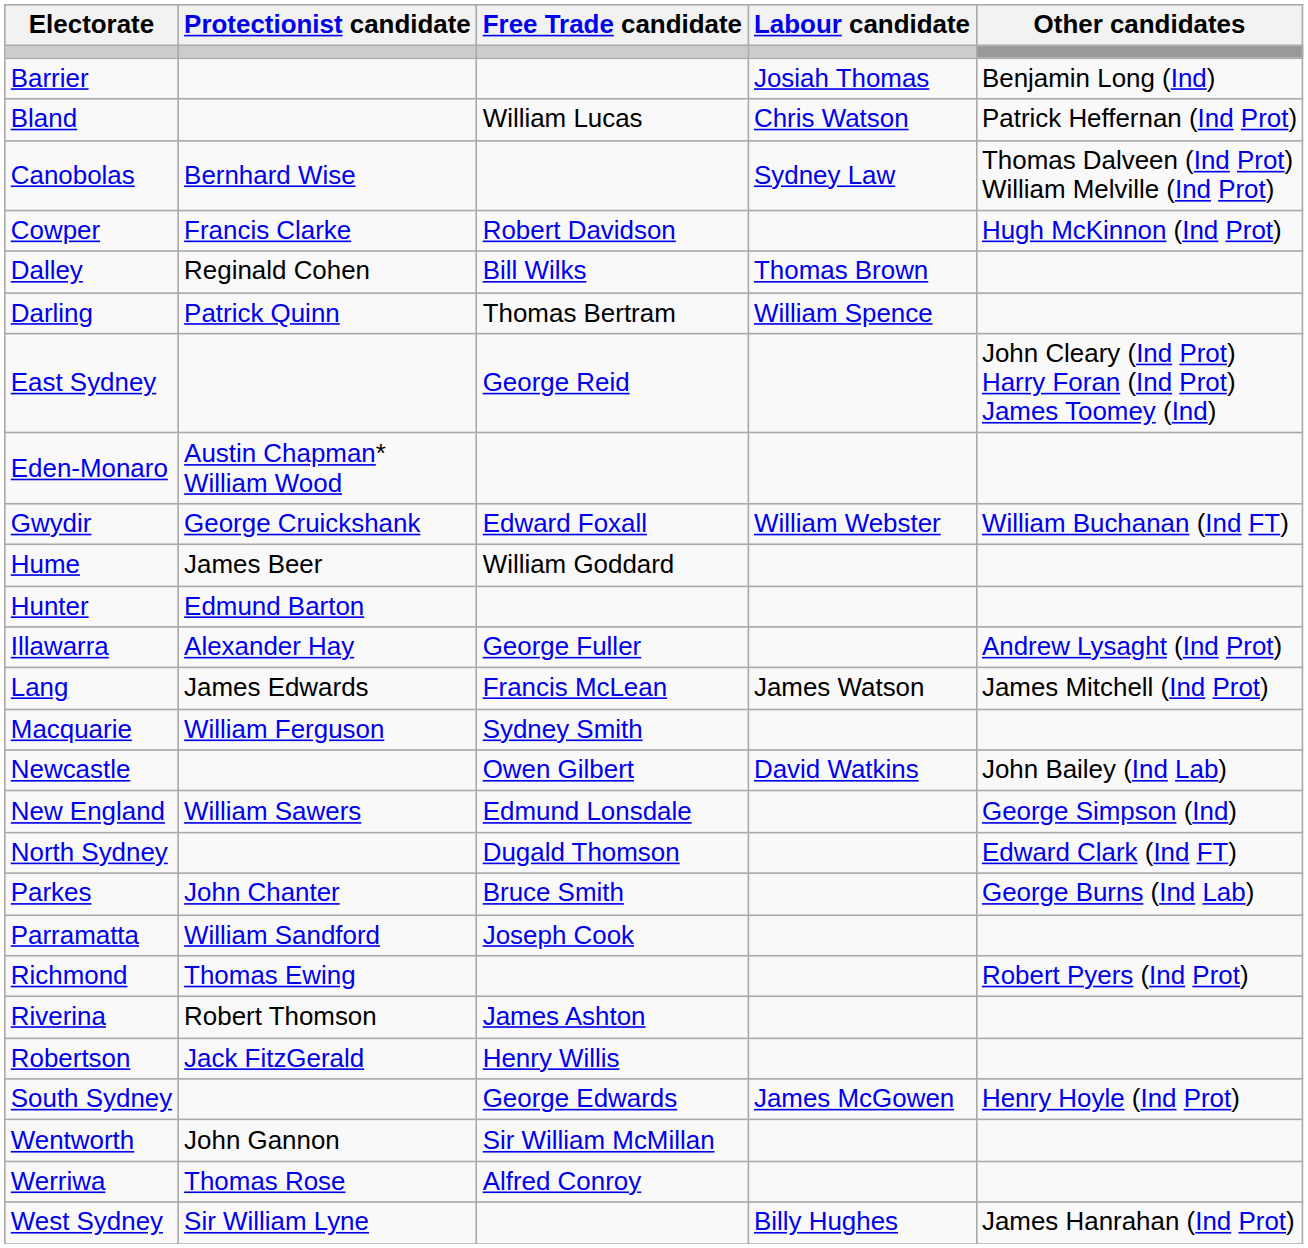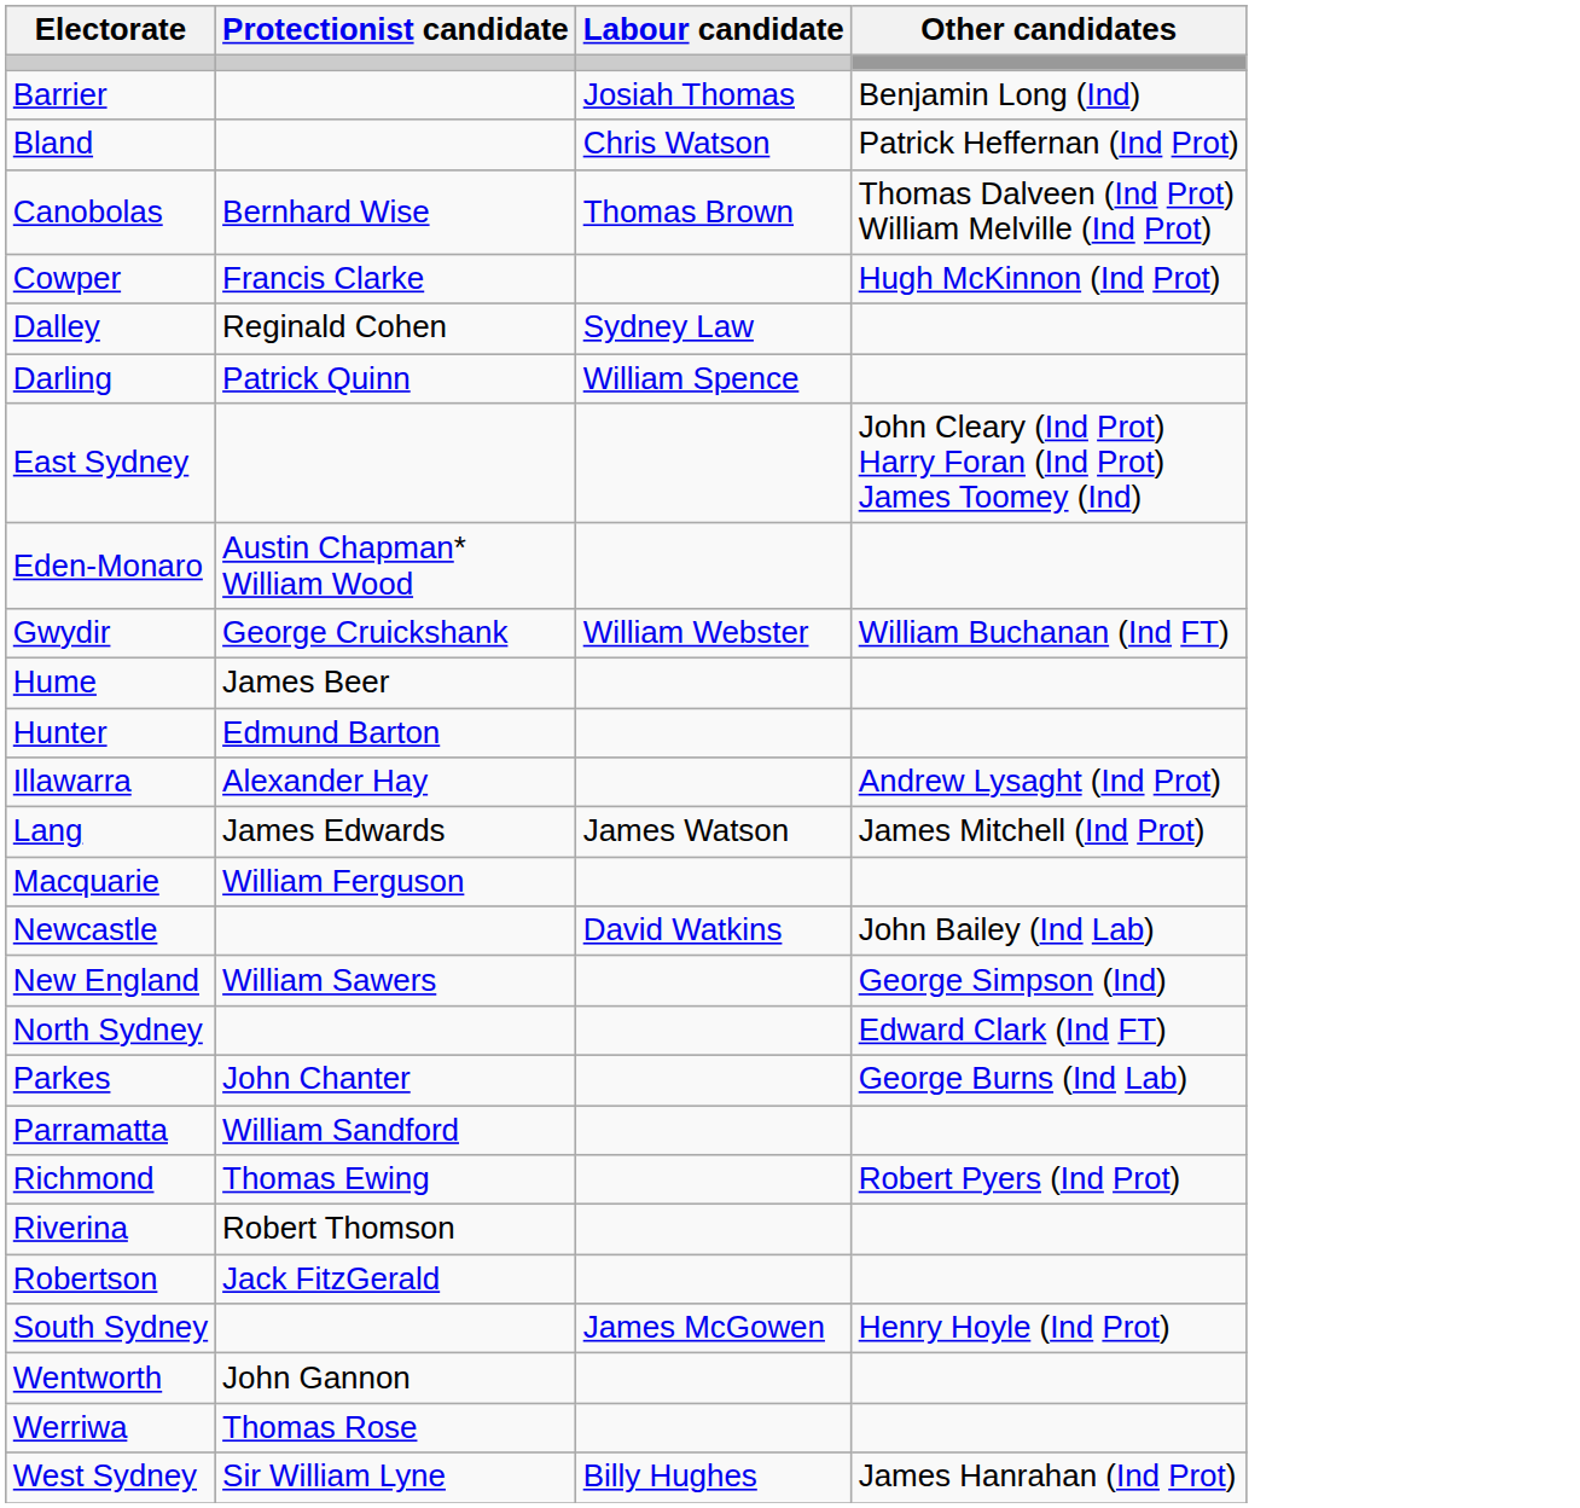 <table class="wikitable">
 <tr>
 <th>Electorate</th>
 <th><a href='#'>Protectionist</a> candidate</th>
-<th><a href='#'>Free Trade</a> candidate</th>
 <th><a href='#'>Labour</a> candidate</th>
 <th>Other candidates</th>
 </tr>
 <tr bgcolor="#cccccc">
-<td></td>
 <td></td>
 <td></td>
 <td></td>
 <td bgcolor="#999999"></td>
 </tr>
 <tr>
 <td><a href='#'>Barrier</a></td>
 <td></td>
-<td></td>
 <td><a href='#'>Josiah Thomas</a></td>
 <td>Benjamin Long (<a href='#'>Ind</a>)</td>
 </tr>
 <tr>
 <td><a href='#'>Bland</a></td>
 <td></td>
-<td>William Lucas</td>
 <td><a href='#'>Chris Watson</a></td>
 <td>Patrick Heffernan (<a href='#'>Ind</a> <a href='#'>Prot</a>)</td>
 </tr>
 <tr>
 <td><a href='#'>Canobolas</a></td>
 <td><a href='#'>Bernhard Wise</a></td>
-<td></td>
-<td><a href='#'>Sydney Law</a></td>
+<td><a href='#'>Thomas Brown</a></td>
 <td>Thomas Dalveen (<a href='#'>Ind</a> <a href='#'>Prot</a>)<br>William Melville (<a href='#'>Ind</a> <a href='#'>Prot</a>)</td>
 </tr>
 <tr>
 <td><a href='#'>Cowper</a></td>
 <td><a href='#'>Francis Clarke</a></td>
-<td><a href='#'>Robert Davidson</a></td>
 <td></td>
 <td><a href='#'>Hugh McKinnon</a> (<a href='#'>Ind</a> <a href='#'>Prot</a>)</td>
 </tr>
 <tr>
 <td><a href='#'>Dalley</a></td>
 <td>Reginald Cohen</td>
-<td><a href='#'>Bill Wilks</a></td>
-<td><a href='#'>Thomas Brown</a></td>
+<td><a href='#'>Sydney Law</a></td>
 <td></td>
 </tr>
 <tr>
 <td><a href='#'>Darling</a></td>
 <td><a href='#'>Patrick Quinn</a></td>
-<td>Thomas Bertram</td>
 <td><a href='#'>William Spence</a></td>
 <td></td>
 </tr>
 <tr>
 <td><a href='#'>East Sydney</a></td>
 <td></td>
-<td><a href='#'>George Reid</a></td>
 <td></td>
 <td>John Cleary (<a href='#'>Ind</a> <a href='#'>Prot</a>)<br><a href='#'>Harry Foran</a> (<a href='#'>Ind</a> <a href='#'>Prot</a>)<br><a href='#'>James Toomey</a> (<a href='#'>Ind</a>)</td>
 </tr>
 <tr>
 <td><a href='#'>Eden-Monaro</a></td>
 <td><a href='#'>Austin Chapman</a>*<br><a href='#'>William Wood</a></td>
 <td></td>
 <td></td>
-<td></td>
 </tr>
 <tr>
 <td><a href='#'>Gwydir</a></td>
 <td><a href='#'>George Cruickshank</a></td>
-<td><a href='#'>Edward Foxall</a></td>
 <td><a href='#'>William Webster</a></td>
 <td><a href='#'>William Buchanan</a> (<a href='#'>Ind</a> <a href='#'>FT</a>)</td>
 </tr>
 <tr>
 <td><a href='#'>Hume</a></td>
 <td>James Beer</td>
-<td>William Goddard</td>
 <td></td>
 <td></td>
 </tr>
 <tr>
 <td><a href='#'>Hunter</a></td>
 <td><a href='#'>Edmund Barton</a></td>
 <td></td>
 <td></td>
-<td></td>
 </tr>
 <tr>
 <td><a href='#'>Illawarra</a></td>
 <td><a href='#'>Alexander Hay</a></td>
-<td><a href='#'>George Fuller</a></td>
 <td></td>
 <td><a href='#'>Andrew Lysaght</a> (<a href='#'>Ind</a> <a href='#'>Prot</a>)</td>
 </tr>
 <tr>
 <td><a href='#'>Lang</a></td>
 <td>James Edwards</td>
-<td><a href='#'>Francis McLean</a></td>
 <td>James Watson</td>
 <td>James Mitchell (<a href='#'>Ind</a> <a href='#'>Prot</a>)</td>
 </tr>
 <tr>
 <td><a href='#'>Macquarie</a></td>
 <td><a href='#'>William Ferguson</a></td>
-<td><a href='#'>Sydney Smith</a></td>
 <td></td>
 <td></td>
 </tr>
 <tr>
 <td><a href='#'>Newcastle</a></td>
 <td></td>
-<td><a href='#'>Owen Gilbert</a></td>
 <td><a href='#'>David Watkins</a></td>
 <td>John Bailey (<a href='#'>Ind</a> <a href='#'>Lab</a>)</td>
 </tr>
 <tr>
 <td><a href='#'>New England</a></td>
 <td><a href='#'>William Sawers</a></td>
-<td><a href='#'>Edmund Lonsdale</a></td>
 <td></td>
 <td><a href='#'>George Simpson</a> (<a href='#'>Ind</a>)</td>
 </tr>
 <tr>
 <td><a href='#'>North Sydney</a></td>
 <td></td>
-<td><a href='#'>Dugald Thomson</a></td>
 <td></td>
 <td><a href='#'>Edward Clark</a> (<a href='#'>Ind</a> <a href='#'>FT</a>)</td>
 </tr>
 <tr>
 <td><a href='#'>Parkes</a></td>
 <td><a href='#'>John Chanter</a></td>
-<td><a href='#'>Bruce Smith</a></td>
 <td></td>
 <td><a href='#'>George Burns</a> (<a href='#'>Ind</a> <a href='#'>Lab</a>)</td>
 </tr>
 <tr>
 <td><a href='#'>Parramatta</a></td>
 <td><a href='#'>William Sandford</a></td>
-<td><a href='#'>Joseph Cook</a></td>
 <td></td>
 <td></td>
 </tr>
 <tr>
 <td><a href='#'>Richmond</a></td>
 <td><a href='#'>Thomas Ewing</a></td>
 <td></td>
-<td></td>
 <td><a href='#'>Robert Pyers</a> (<a href='#'>Ind</a> <a href='#'>Prot</a>)</td>
 </tr>
 <tr>
 <td><a href='#'>Riverina</a></td>
 <td>Robert Thomson</td>
-<td><a href='#'>James Ashton</a></td>
 <td></td>
 <td></td>
 </tr>
 <tr>
 <td><a href='#'>Robertson</a></td>
 <td><a href='#'>Jack FitzGerald</a></td>
-<td><a href='#'>Henry Willis</a></td>
 <td></td>
 <td></td>
 </tr>
 <tr>
 <td><a href='#'>South Sydney</a></td>
 <td></td>
-<td><a href='#'>George Edwards</a></td>
 <td><a href='#'>James McGowen</a></td>
 <td><a href='#'>Henry Hoyle</a> (<a href='#'>Ind</a> <a href='#'>Prot</a>)</td>
 </tr>
 <tr>
 <td><a href='#'>Wentworth</a></td>
 <td>John Gannon</td>
-<td><a href='#'>Sir William McMillan</a></td>
 <td></td>
 <td></td>
 </tr>
 <tr>
 <td><a href='#'>Werriwa</a></td>
 <td><a href='#'>Thomas Rose</a></td>
-<td><a href='#'>Alfred Conroy</a></td>
 <td></td>
 <td></td>
 </tr>
 <tr>
 <td><a href='#'>West Sydney</a></td>
 <td><a href='#'>Sir William Lyne</a></td>
-<td></td>
 <td><a href='#'>Billy Hughes</a></td>
 <td>James Hanrahan (<a href='#'>Ind</a> <a href='#'>Prot</a>)</td>
 </tr>
 </table>
